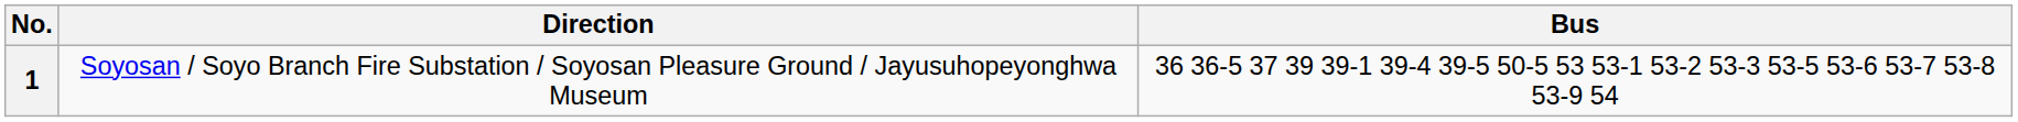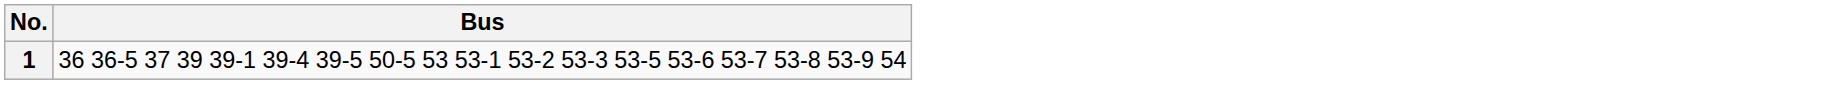 <table class="wikitable" style="text-align: center;">
 <tr>
 <th>No.</th>
-<th>Direction</th>
 <th>Bus</th>
 </tr>
 <tr>
 <th>1</th>
-<td><a href='#'>Soyosan</a> / Soyo Branch Fire Substation / Soyosan Pleasure Ground / Jayusuhopeyonghwa Museum</td>
 <td>36 36-5 37 39 39-1 39-4 39-5 50-5 53 53-1 53-2 53-3 53-5 53-6 53-7 53-8 53-9 54</td>
 </tr>
 </table>
